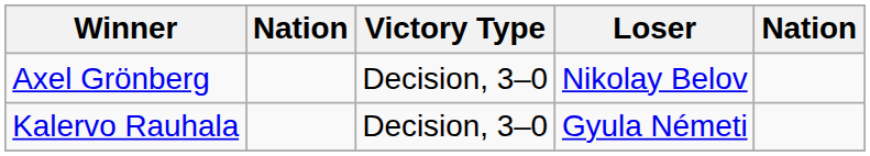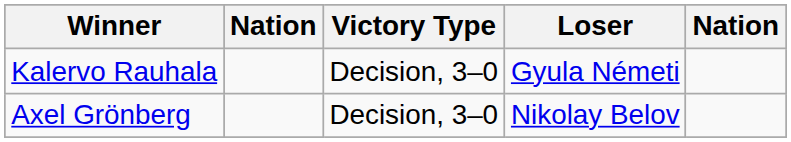 <table class="wikitable sortable" style="text-align:left;">
 <tr>
 <th>Winner</th>
 <th>Nation</th>
 <th>Victory Type</th>
 <th>Loser</th>
 <th>Nation</th>
 </tr>
 <tr>
+<td><a href='#'>Kalervo Rauhala</a></td>
+<td></td>
+<td>Decision, 3–0</td>
+<td><a href='#'>Gyula Németi</a></td>
+<td></td>
+</tr>
+<tr>
 <td><a href='#'>Axel Grönberg</a></td>
 <td></td>
 <td>Decision, 3–0</td>
 <td><a href='#'>Nikolay Belov</a></td>
 <td></td>
 </tr>
-<tr>
-<td><a href='#'>Kalervo Rauhala</a></td>
-<td></td>
-<td>Decision, 3–0</td>
-<td><a href='#'>Gyula Németi</a></td>
-<td></td>
-</tr>
 </table>
